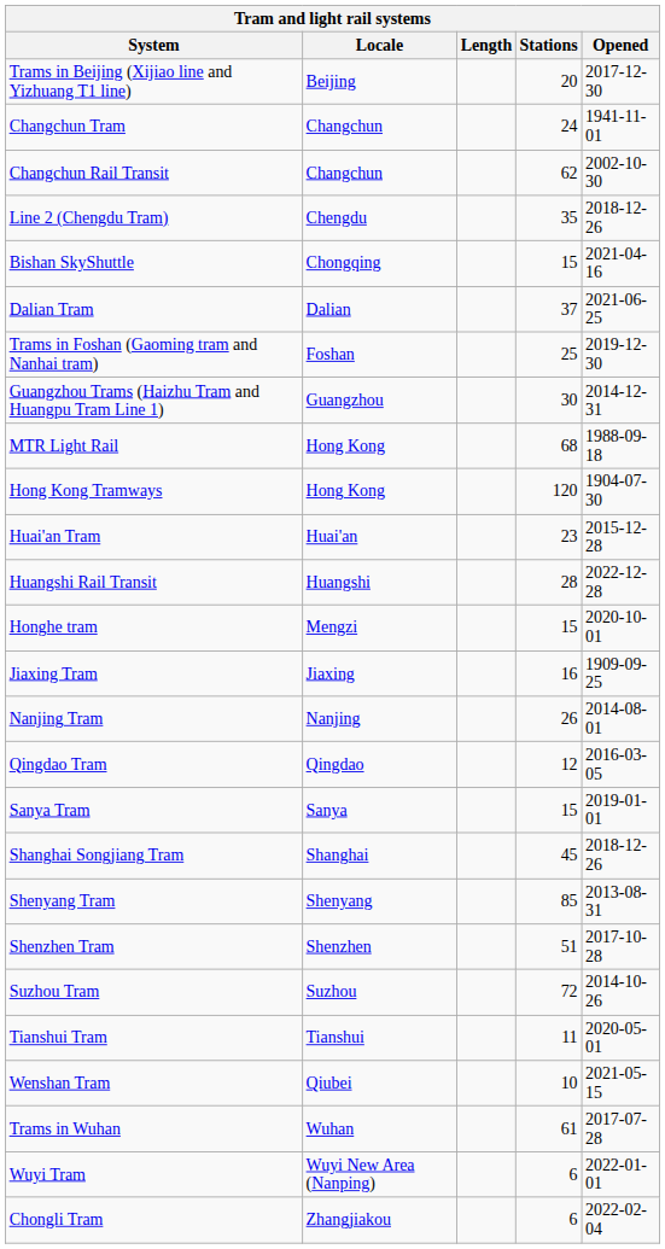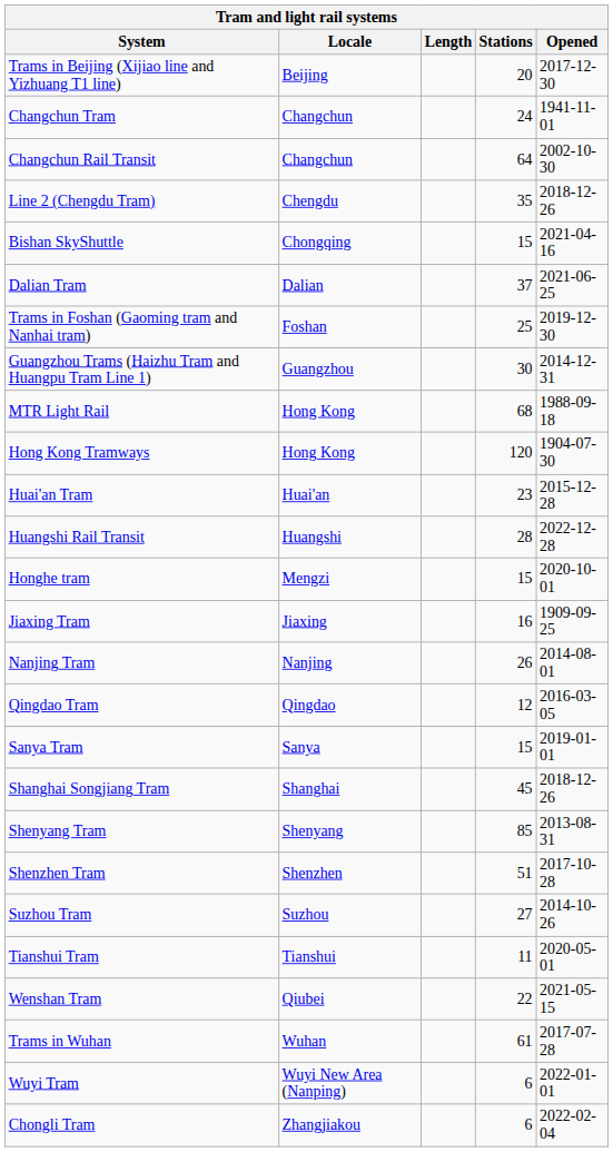 <table class="wikitable sortable collapsible" style="width:100%">
 <tr>
 <th colspan="9">Tram and light rail systems</th>
 </tr>
 <tr>
 <th scope="col">System</th>
 <th scope="col">Locale</th>
 <th scope="col">Length</th>
 <th scope="col">Stations</th>
 <th scope="col">Opened</th>
 </tr>
 <tr>
 <td><a href='#'>Trams in Beijing</a> (<a href='#'>Xijiao line</a> and <a href='#'>Yizhuang T1 line</a>)</td>
 <td><a href='#'>Beijing</a></td>
 <td style="text-align:left"></td>
 <td style="text-align:right">20</td>
 <td style="text-align:left">2017-12-30</td>
 </tr>
 <tr>
 <td><a href='#'>Changchun Tram</a></td>
 <td><a href='#'>Changchun</a></td>
 <td style="text-align:left"></td>
 <td style="text-align:right">24</td>
 <td style="text-align:left">1941-11-01</td>
 </tr>
 <tr>
 <td><a href='#'>Changchun Rail Transit</a></td>
 <td><a href='#'>Changchun</a></td>
 <td style="text-align:left"></td>
-<td style="text-align:right">62</td>
+<td style="text-align:right">64</td>
 <td style="text-align:left">2002-10-30</td>
 </tr>
 <tr>
 <td><a href='#'>Line 2 (Chengdu Tram)</a></td>
 <td><a href='#'>Chengdu</a></td>
 <td style="text-align:left"></td>
 <td style="text-align:right">35</td>
 <td style="text-align:left">2018-12-26</td>
 </tr>
 <tr>
 <td><a href='#'>Bishan SkyShuttle</a></td>
 <td><a href='#'>Chongqing</a></td>
 <td style="text-align:left"></td>
 <td style="text-align:right">15</td>
 <td style="text-align:left">2021-04-16</td>
 </tr>
 <tr>
 <td><a href='#'>Dalian Tram</a></td>
 <td><a href='#'>Dalian</a></td>
 <td style="text-align:left"></td>
 <td style="text-align:right">37</td>
 <td style="text-align:left">2021-06-25</td>
 </tr>
 <tr>
 <td><a href='#'>Trams in Foshan</a> (<a href='#'>Gaoming tram</a> and <a href='#'>Nanhai tram</a>)</td>
 <td><a href='#'>Foshan</a></td>
 <td style="text-align:left"></td>
 <td style="text-align:right">25</td>
 <td style="text-align:left">2019-12-30</td>
 </tr>
 <tr>
 <td><a href='#'>Guangzhou Trams</a> (<a href='#'>Haizhu Tram</a> and <a href='#'>Huangpu Tram Line 1</a>)</td>
 <td><a href='#'>Guangzhou</a></td>
 <td style="text-align:left"></td>
 <td style="text-align:right">30</td>
 <td style="text-align:left">2014-12-31</td>
 </tr>
 <tr>
 <td><a href='#'>MTR Light Rail</a></td>
 <td><a href='#'>Hong Kong</a></td>
 <td style="text-align:left"></td>
 <td style="text-align:right">68</td>
 <td style="text-align:left">1988-09-18</td>
 </tr>
 <tr>
 <td><a href='#'>Hong Kong Tramways</a></td>
 <td><a href='#'>Hong Kong</a></td>
 <td style="text-align:left"></td>
 <td style="text-align:right">120</td>
 <td style="text-align:left">1904-07-30</td>
 </tr>
 <tr>
 <td><a href='#'>Huai'an Tram</a></td>
 <td><a href='#'>Huai'an</a></td>
 <td style="text-align:left"></td>
 <td style="text-align:right">23</td>
 <td style="text-align:left">2015-12-28</td>
 </tr>
 <tr>
 <td><a href='#'>Huangshi Rail Transit</a></td>
 <td><a href='#'>Huangshi</a></td>
 <td style="text-align:left"></td>
 <td style="text-align:right">28</td>
 <td style="text-align:left">2022-12-28</td>
 </tr>
 <tr>
 <td><a href='#'>Honghe tram</a></td>
 <td><a href='#'>Mengzi</a></td>
 <td style="text-align:left"></td>
 <td style="text-align:right">15</td>
 <td style="text-align:left">2020-10-01</td>
 </tr>
 <tr>
 <td><a href='#'>Jiaxing Tram</a></td>
 <td><a href='#'>Jiaxing</a></td>
 <td style="text-align:left"></td>
 <td style="text-align:right">16</td>
 <td style="text-align:left">1909-09-25</td>
 </tr>
 <tr>
 <td><a href='#'>Nanjing Tram</a></td>
 <td><a href='#'>Nanjing</a></td>
 <td style="text-align:left"></td>
 <td style="text-align:right">26</td>
 <td style="text-align:left">2014-08-01</td>
 </tr>
 <tr>
 <td><a href='#'>Qingdao Tram</a></td>
 <td><a href='#'>Qingdao</a></td>
 <td style="text-align:left"></td>
 <td style="text-align:right">12</td>
 <td style="text-align:left">2016-03-05</td>
 </tr>
 <tr>
 <td><a href='#'>Sanya Tram</a></td>
 <td><a href='#'>Sanya</a></td>
 <td style="text-align:left"></td>
 <td style="text-align:right">15</td>
 <td style="text-align:left">2019-01-01</td>
 </tr>
 <tr>
 <td><a href='#'>Shanghai Songjiang Tram</a></td>
 <td><a href='#'>Shanghai</a></td>
 <td style="text-align:left"></td>
 <td style="text-align:right">45</td>
 <td style="text-align:left">2018-12-26</td>
 </tr>
 <tr>
 <td><a href='#'>Shenyang Tram</a></td>
 <td><a href='#'>Shenyang</a></td>
 <td style="text-align:left"></td>
 <td style="text-align:right">85</td>
 <td style="text-align:left">2013-08-31</td>
 </tr>
 <tr>
 <td><a href='#'>Shenzhen Tram</a></td>
 <td><a href='#'>Shenzhen</a></td>
 <td style="text-align:left"></td>
 <td style="text-align:right">51</td>
 <td style="text-align:left">2017-10-28</td>
 </tr>
 <tr>
 <td><a href='#'>Suzhou Tram</a></td>
 <td><a href='#'>Suzhou</a></td>
 <td style="text-align:left"></td>
-<td style="text-align:right">72</td>
+<td style="text-align:right">27</td>
 <td style="text-align:left">2014-10-26</td>
 </tr>
 <tr>
 <td><a href='#'>Tianshui Tram</a></td>
 <td><a href='#'>Tianshui</a></td>
 <td style="text-align:left"></td>
 <td style="text-align:right">11</td>
 <td style="text-align:left">2020-05-01</td>
 </tr>
 <tr>
 <td><a href='#'>Wenshan Tram</a></td>
 <td><a href='#'>Qiubei</a></td>
 <td style="text-align:left"></td>
-<td style="text-align:right">10</td>
+<td style="text-align:right">22</td>
 <td style="text-align:left">2021-05-15</td>
 </tr>
 <tr>
 <td><a href='#'>Trams in Wuhan</a></td>
 <td><a href='#'>Wuhan</a></td>
 <td style="text-align:left"></td>
 <td style="text-align:right">61</td>
 <td style="text-align:left">2017-07-28</td>
 </tr>
 <tr>
 <td><a href='#'>Wuyi Tram</a></td>
 <td><a href='#'>Wuyi New Area</a> (<a href='#'>Nanping</a>)</td>
 <td style="text-align:left"></td>
 <td style="text-align:right">6</td>
 <td style="text-align:left">2022-01-01</td>
 </tr>
 <tr>
 <td><a href='#'>Chongli Tram</a></td>
 <td><a href='#'>Zhangjiakou</a></td>
 <td style="text-align:left"></td>
 <td style="text-align:right">6</td>
 <td style="text-align:left">2022-02-04</td>
 </tr>
 </table>
